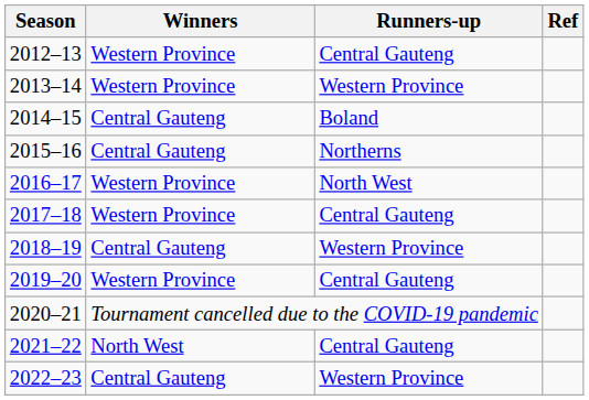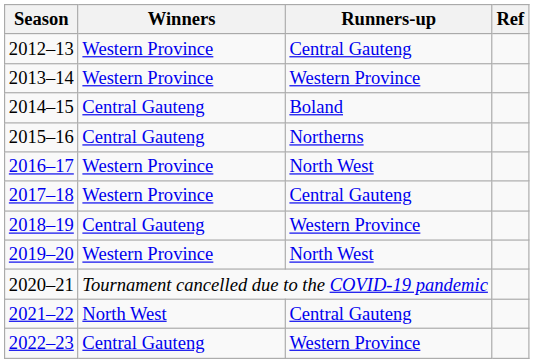 <table class="wikitable">
 <tr>
 <th>Season</th>
 <th>Winners</th>
 <th>Runners-up</th>
 <th>Ref</th>
 </tr>
 <tr>
 <td>2012–13</td>
 <td><a href='#'>Western Province</a></td>
 <td><a href='#'>Central Gauteng</a></td>
 <td></td>
 </tr>
 <tr>
 <td>2013–14</td>
 <td><a href='#'>Western Province</a></td>
 <td><a href='#'>Western Province</a></td>
 <td></td>
 </tr>
 <tr>
 <td>2014–15</td>
 <td><a href='#'>Central Gauteng</a></td>
 <td><a href='#'>Boland</a></td>
 <td></td>
 </tr>
 <tr>
 <td>2015–16</td>
 <td><a href='#'>Central Gauteng</a></td>
 <td><a href='#'>Northerns</a></td>
 <td></td>
 </tr>
 <tr>
 <td><a href='#'>2016–17</a></td>
 <td><a href='#'>Western Province</a></td>
 <td><a href='#'>North West</a></td>
 <td></td>
 </tr>
 <tr>
 <td><a href='#'>2017–18</a></td>
 <td><a href='#'>Western Province</a></td>
 <td><a href='#'>Central Gauteng</a></td>
 <td></td>
 </tr>
 <tr>
 <td><a href='#'>2018–19</a></td>
 <td><a href='#'>Central Gauteng</a></td>
 <td><a href='#'>Western Province</a></td>
 <td></td>
 </tr>
 <tr>
 <td><a href='#'>2019–20</a></td>
 <td><a href='#'>Western Province</a></td>
-<td><a href='#'>Central Gauteng</a></td>
+<td><a href='#'>North West</a></td>
 <td></td>
 </tr>
 <tr>
 <td>2020–21</td>
 <td colspan="2" align="center"><em>Tournament cancelled due to the <a href='#'>COVID-19 pandemic</a></em></td>
 <td></td>
 </tr>
 <tr>
 <td><a href='#'>2021–22</a></td>
 <td><a href='#'>North West</a></td>
 <td><a href='#'>Central Gauteng</a></td>
 <td></td>
 </tr>
 <tr>
 <td><a href='#'>2022–23</a></td>
 <td><a href='#'>Central Gauteng</a></td>
 <td><a href='#'>Western Province</a></td>
 <td></td>
 </tr>
 </table>
